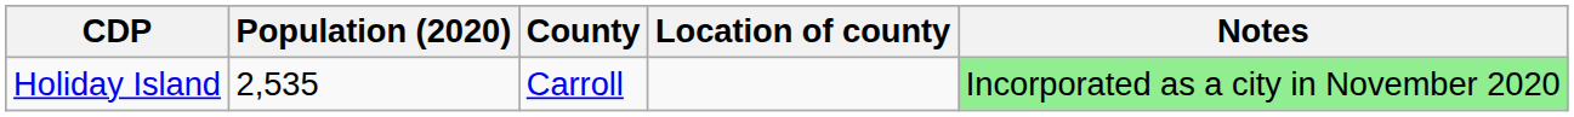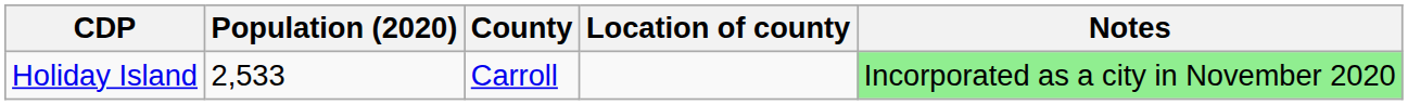 <table class="wikitable sortable">
 <tr>
 <th>CDP</th>
 <th>Population (2020)</th>
 <th>County</th>
 <th>Location of county</th>
 <th>Notes</th>
 </tr>
 <tr>
 <td><a href='#'>Holiday Island</a></td>
-<td>2,535</td>
+<td>2,533</td>
 <td><a href='#'>Carroll</a></td>
 <td></td>
 <td style="background: lightgreen;">Incorporated as a city in November 2020</td>
 </tr>
 </table>
